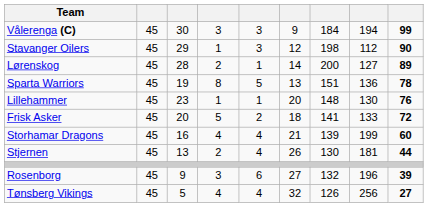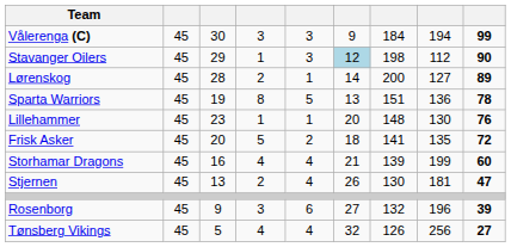 <table class="wikitable sortable">
 <tr>
 <th style="width:20em;" class="unsortable">Team</th>
 <th style="width:4em;" class="unsortable"></th>
 <th style="width:4em;"></th>
 <th style="width:7em;"></th>
 <th style="width:7em;"></th>
 <th style="width:4em;"></th>
 <th style="width:5em;"></th>
 <th style="width:5em;"></th>
 <th style="width:5em;"></th>
 </tr>
 <tr align=center>
 <td align=left><a href='#'>Vålerenga</a> <strong>(C)</strong></td>
 <td>45</td>
 <td>30</td>
 <td>3</td>
 <td>3</td>
 <td>9</td>
 <td>184</td>
 <td>194</td>
 <td><strong>99</strong></td>
 </tr>
 <tr align=center>
 <td align=left><a href='#'>Stavanger Oilers</a></td>
 <td>45</td>
 <td>29</td>
 <td>1</td>
 <td>3</td>
-<td>12</td>
+<td style="background: lightblue;">12</td>
 <td>198</td>
 <td>112</td>
 <td><strong>90</strong></td>
 </tr>
 <tr align=center>
 <td align=left><a href='#'>Lørenskog</a></td>
 <td>45</td>
 <td>28</td>
 <td>2</td>
 <td>1</td>
 <td>14</td>
 <td>200</td>
 <td>127</td>
 <td><strong>89</strong></td>
 </tr>
 <tr align=center>
 <td align=left><a href='#'>Sparta Warriors</a></td>
 <td>45</td>
 <td>19</td>
 <td>8</td>
 <td>5</td>
 <td>13</td>
 <td>151</td>
 <td>136</td>
 <td><strong>78</strong></td>
 </tr>
 <tr align=center>
 <td align=left><a href='#'>Lillehammer</a></td>
 <td>45</td>
 <td>23</td>
 <td>1</td>
 <td>1</td>
 <td>20</td>
 <td>148</td>
 <td>130</td>
 <td><strong>76</strong></td>
 </tr>
 <tr align=center>
 <td align=left><a href='#'>Frisk Asker</a></td>
 <td>45</td>
 <td>20</td>
 <td>5</td>
 <td>2</td>
 <td>18</td>
 <td>141</td>
-<td>133</td>
+<td>135</td>
 <td><strong>72</strong></td>
 </tr>
 <tr align=center>
 <td align=left><a href='#'>Storhamar Dragons</a></td>
 <td>45</td>
 <td>16</td>
 <td>4</td>
 <td>4</td>
 <td>21</td>
 <td>139</td>
 <td>199</td>
 <td><strong>60</strong></td>
 </tr>
 <tr align=center>
 <td align=left><a href='#'>Stjernen</a></td>
 <td>45</td>
 <td>13</td>
 <td>2</td>
 <td>4</td>
 <td>26</td>
 <td>130</td>
 <td>181</td>
-<td><strong>44</strong></td>
+<td><strong>47</strong></td>
 </tr>
 <tr bgcolor="#cccccc" class="unsortable">
 <td colspan=10></td>
 </tr>
 <tr align=center>
 <td align=left><a href='#'>Rosenborg</a></td>
 <td>45</td>
 <td>9</td>
 <td>3</td>
 <td>6</td>
 <td>27</td>
 <td>132</td>
 <td>196</td>
 <td><strong>39</strong></td>
 </tr>
 <tr align=center>
 <td align=left><a href='#'>Tønsberg Vikings</a></td>
 <td>45</td>
 <td>5</td>
 <td>4</td>
 <td>4</td>
 <td>32</td>
 <td>126</td>
 <td>256</td>
 <td><strong>27</strong></td>
 </tr>
 </table>
